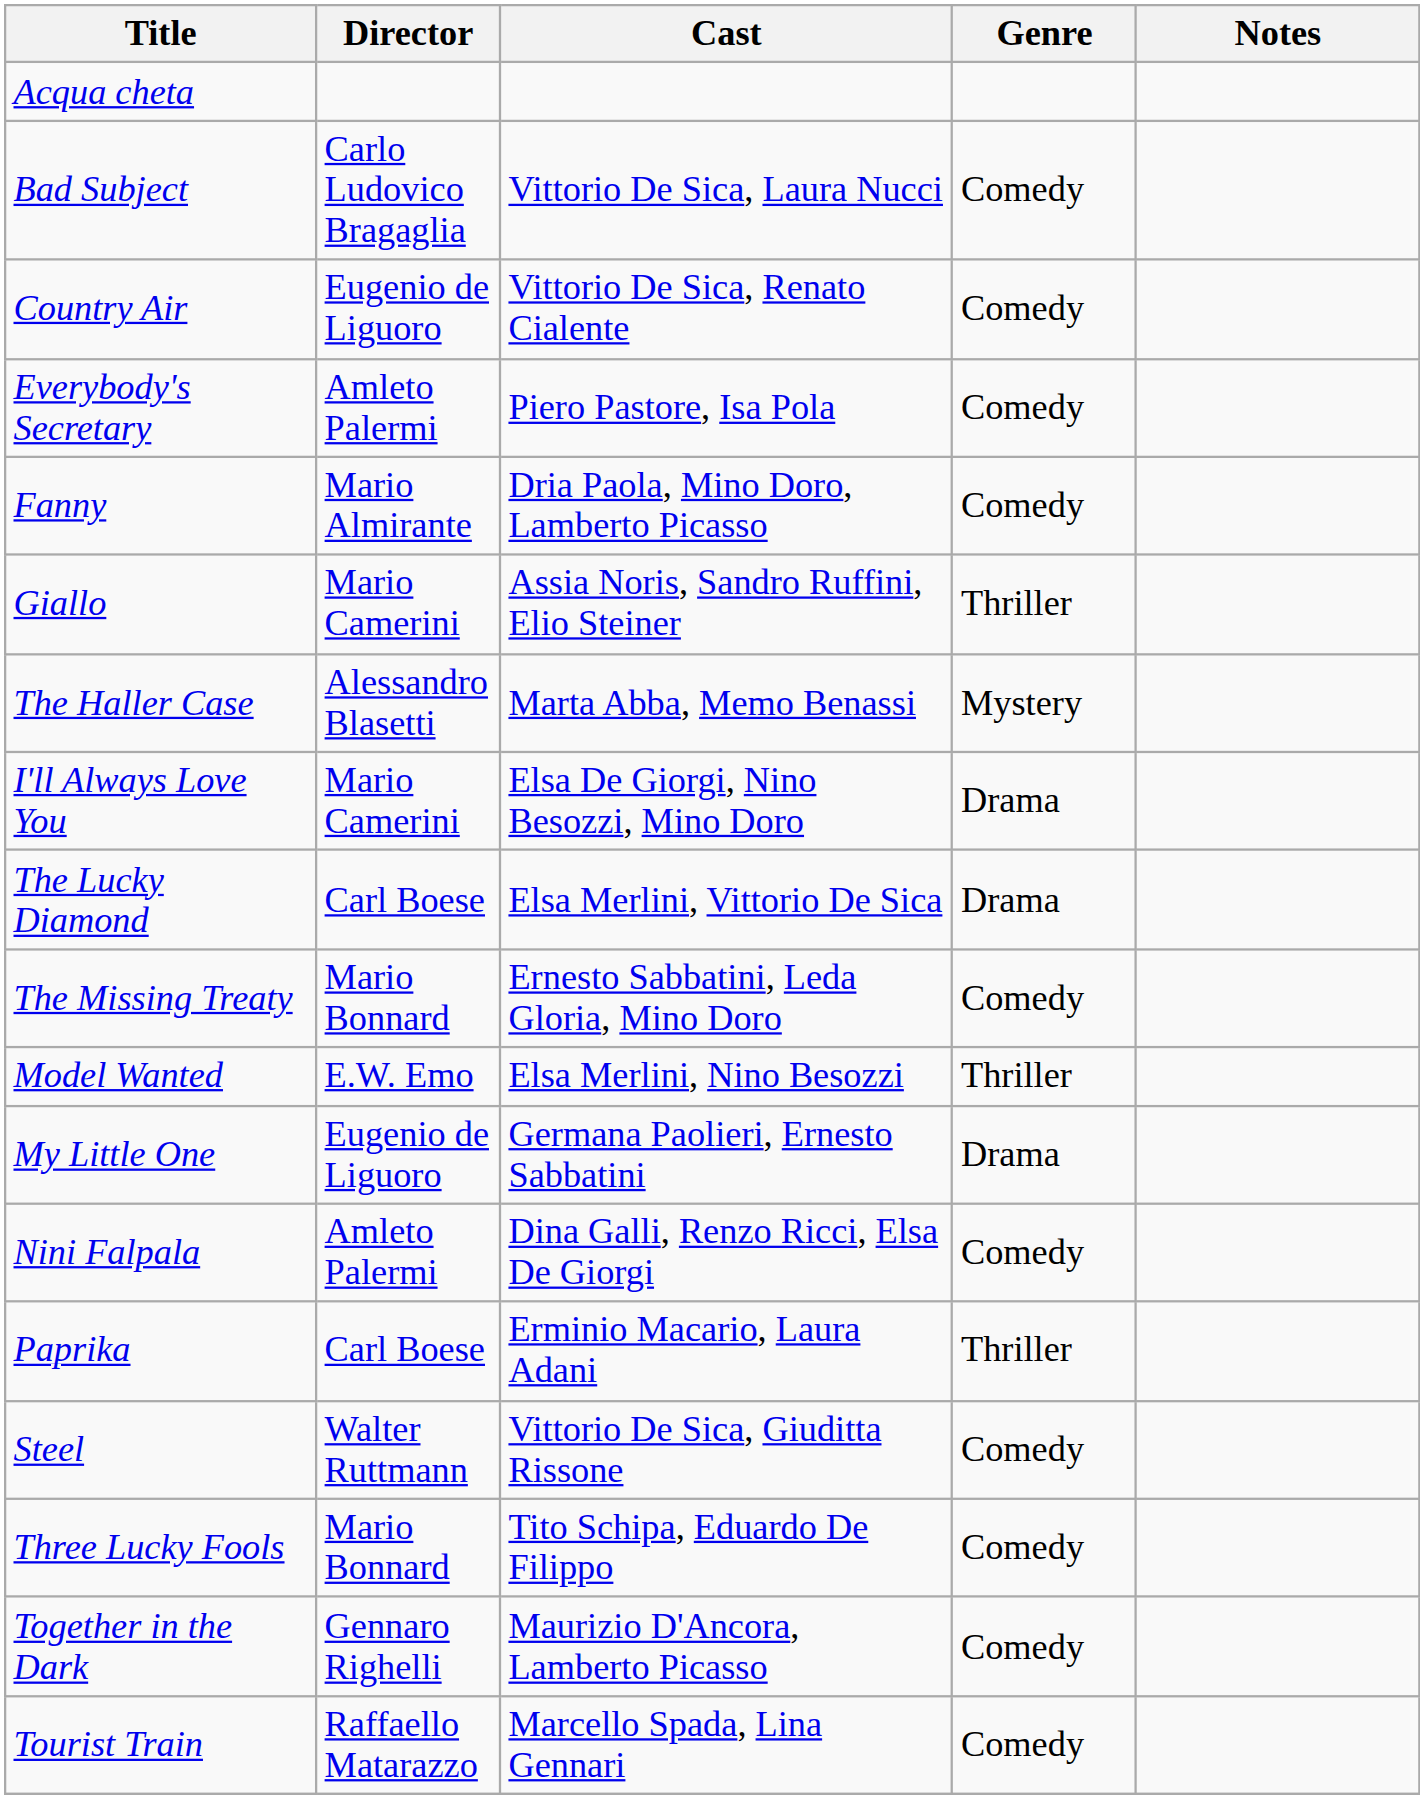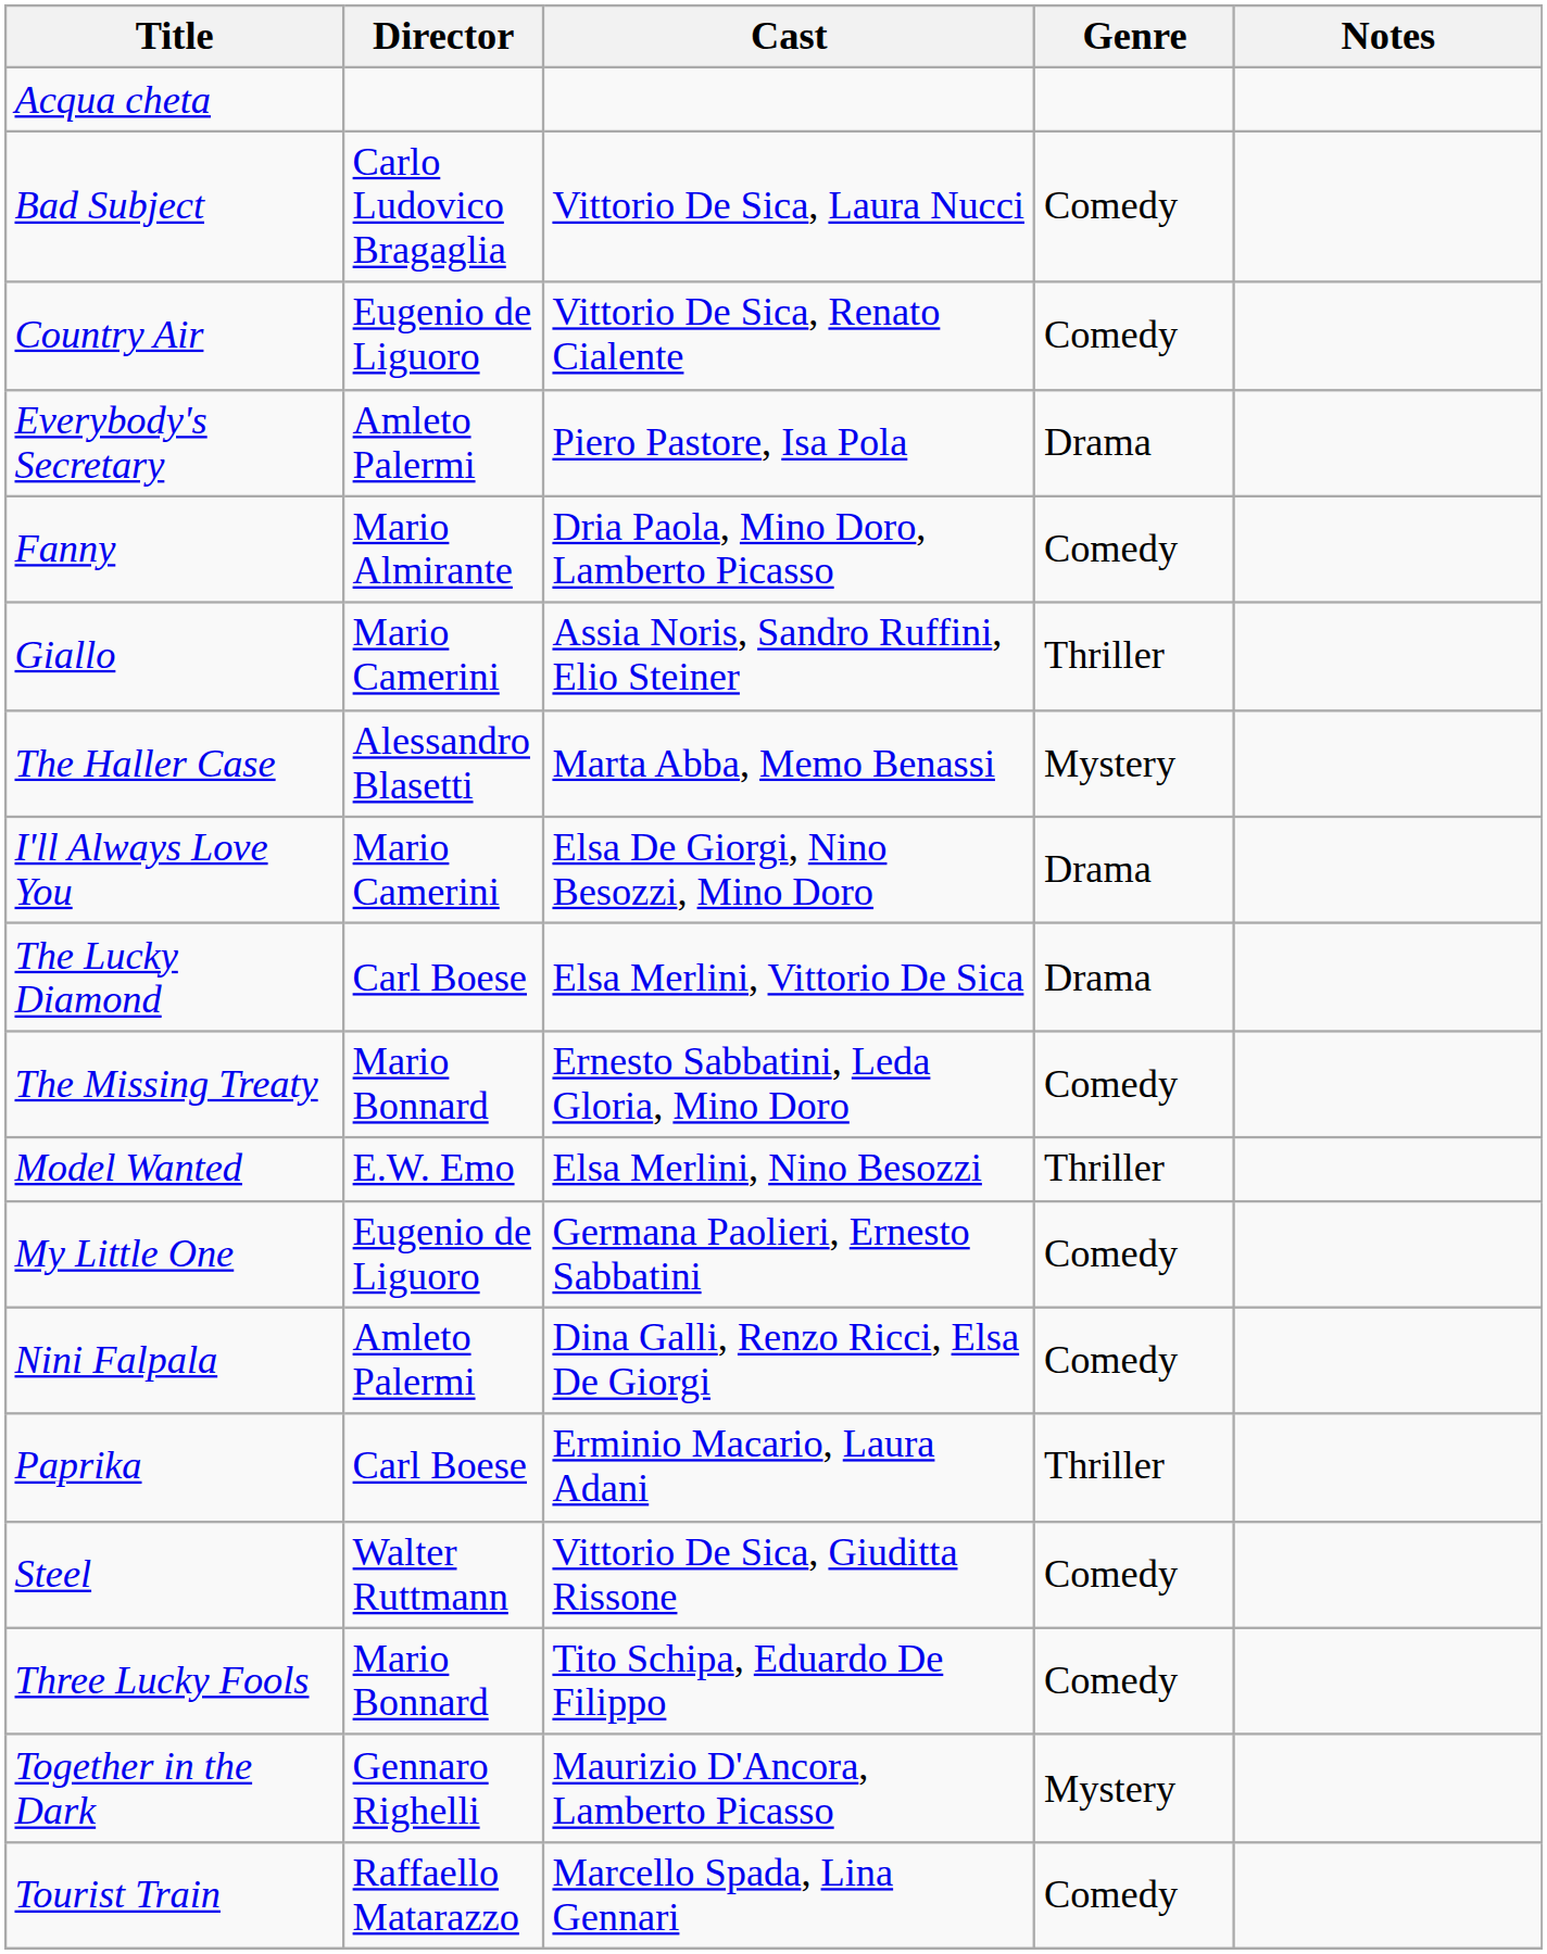 <table class="wikitable" style="width:100%;">
 <tr>
 <th style="width:22%;">Title</th>
 <th style="width:13%;">Director</th>
 <th style="width:32%;">Cast</th>
 <th style="width:13%;">Genre</th>
 <th style="width:20%;">Notes</th>
 </tr>
 <tr>
 <td><em><a href='#'>Acqua cheta</a></em></td>
 <td></td>
 <td></td>
 <td></td>
 <td></td>
 </tr>
 <tr>
 <td><em><a href='#'>Bad Subject</a></em></td>
 <td><a href='#'>Carlo Ludovico Bragaglia</a></td>
 <td><a href='#'>Vittorio De Sica</a>, <a href='#'>Laura Nucci</a></td>
 <td>Comedy</td>
 <td></td>
 </tr>
 <tr>
 <td><em><a href='#'>Country Air</a></em></td>
 <td><a href='#'>Eugenio de Liguoro</a></td>
 <td><a href='#'>Vittorio De Sica</a>, <a href='#'>Renato Cialente</a></td>
 <td>Comedy</td>
 <td></td>
 </tr>
 <tr>
 <td><em><a href='#'>Everybody's Secretary</a></em></td>
 <td><a href='#'>Amleto Palermi</a></td>
 <td><a href='#'>Piero Pastore</a>, <a href='#'>Isa Pola</a></td>
-<td>Comedy</td>
+<td>Drama</td>
 <td></td>
 </tr>
 <tr>
 <td><em><a href='#'>Fanny</a></em></td>
 <td><a href='#'>Mario Almirante</a></td>
 <td><a href='#'>Dria Paola</a>, <a href='#'>Mino Doro</a>, <a href='#'>Lamberto Picasso</a></td>
 <td>Comedy</td>
 <td></td>
 </tr>
 <tr>
 <td><em><a href='#'>Giallo</a></em></td>
 <td><a href='#'>Mario Camerini</a></td>
 <td><a href='#'>Assia Noris</a>, <a href='#'>Sandro Ruffini</a>, <a href='#'>Elio Steiner</a></td>
 <td>Thriller</td>
 <td></td>
 </tr>
 <tr>
 <td><em><a href='#'>The Haller Case</a></em></td>
 <td><a href='#'>Alessandro Blasetti</a></td>
 <td><a href='#'>Marta Abba</a>, <a href='#'>Memo Benassi</a></td>
 <td>Mystery</td>
 <td></td>
 </tr>
 <tr>
 <td><em><a href='#'>I'll Always Love You</a></em></td>
 <td><a href='#'>Mario Camerini</a></td>
 <td><a href='#'>Elsa De Giorgi</a>, <a href='#'>Nino Besozzi</a>, <a href='#'>Mino Doro</a></td>
 <td>Drama</td>
 <td></td>
 </tr>
 <tr>
 <td><em><a href='#'>The Lucky Diamond</a></em></td>
 <td><a href='#'>Carl Boese</a></td>
 <td><a href='#'>Elsa Merlini</a>, <a href='#'>Vittorio De Sica</a></td>
 <td>Drama</td>
 <td></td>
 </tr>
 <tr>
 <td><em><a href='#'>The Missing Treaty</a></em></td>
 <td><a href='#'>Mario Bonnard</a></td>
 <td><a href='#'>Ernesto Sabbatini</a>, <a href='#'>Leda Gloria</a>, <a href='#'>Mino Doro</a></td>
 <td>Comedy</td>
 <td></td>
 </tr>
 <tr>
 <td><em><a href='#'>Model Wanted</a></em></td>
 <td><a href='#'>E.W. Emo</a></td>
 <td><a href='#'>Elsa Merlini</a>, <a href='#'>Nino Besozzi</a></td>
 <td>Thriller</td>
 <td></td>
 </tr>
 <tr>
 <td><em><a href='#'>My Little One</a></em></td>
 <td><a href='#'>Eugenio de Liguoro</a></td>
 <td><a href='#'>Germana Paolieri</a>, <a href='#'>Ernesto Sabbatini</a></td>
-<td>Drama</td>
+<td>Comedy</td>
 <td></td>
 </tr>
 <tr>
 <td><em><a href='#'>Nini Falpala</a></em></td>
 <td><a href='#'>Amleto Palermi</a></td>
 <td><a href='#'>Dina Galli</a>, <a href='#'>Renzo Ricci</a>, <a href='#'>Elsa De Giorgi</a></td>
 <td>Comedy</td>
 <td></td>
 </tr>
 <tr>
 <td><em><a href='#'>Paprika</a></em></td>
 <td><a href='#'>Carl Boese</a></td>
 <td><a href='#'>Erminio Macario</a>, <a href='#'>Laura Adani</a></td>
 <td>Thriller</td>
 <td></td>
 </tr>
 <tr>
 <td><em><a href='#'>Steel</a></em></td>
 <td><a href='#'>Walter Ruttmann</a></td>
 <td><a href='#'>Vittorio De Sica</a>, <a href='#'>Giuditta Rissone</a></td>
 <td>Comedy</td>
 <td></td>
 </tr>
 <tr>
 <td><em><a href='#'>Three Lucky Fools</a></em></td>
 <td><a href='#'>Mario Bonnard</a></td>
 <td><a href='#'>Tito Schipa</a>, <a href='#'>Eduardo De Filippo</a></td>
 <td>Comedy</td>
 <td></td>
 </tr>
 <tr>
 <td><em><a href='#'>Together in the Dark</a></em></td>
 <td><a href='#'>Gennaro Righelli</a></td>
 <td><a href='#'>Maurizio D'Ancora</a>, <a href='#'>Lamberto Picasso</a></td>
-<td>Comedy</td>
+<td>Mystery</td>
 <td></td>
 </tr>
 <tr>
 <td><em><a href='#'>Tourist Train</a></em></td>
 <td><a href='#'>Raffaello Matarazzo</a></td>
 <td><a href='#'>Marcello Spada</a>, <a href='#'>Lina Gennari</a></td>
 <td>Comedy</td>
 <td></td>
 </tr>
 <tr>
 </tr>
 </table>
